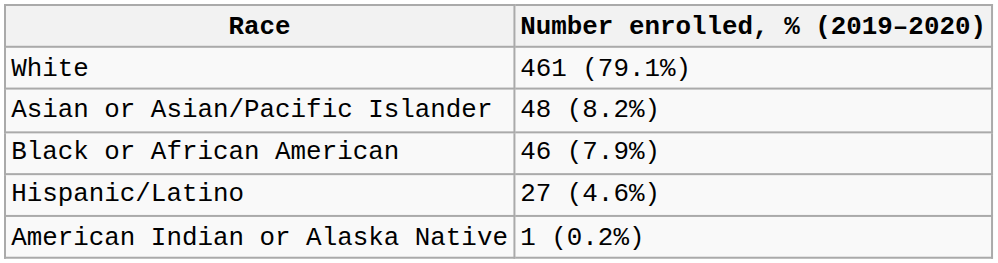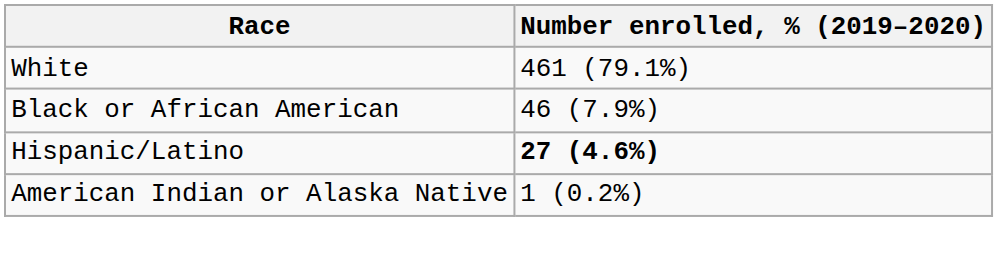 <table class="wikitable">
 <tr>
 <th>Race</th>
 <th>Number enrolled, % (2019–2020)</th>
 </tr>
 <tr>
 <td>White</td>
 <td>461 (79.1%)</td>
 </tr>
 <tr>
-<td>Asian or Asian/Pacific Islander</td>
-<td>48 (8.2%)</td>
-</tr>
-<tr>
 <td>Black or African American</td>
 <td>46 (7.9%)</td>
 </tr>
 <tr>
 <td>Hispanic/Latino</td>
-<td>27 (4.6%)</td>
+<td><strong>27 (4.6%)</strong></td>
 </tr>
 <tr>
 <td>American Indian or Alaska Native</td>
 <td>1 (0.2%)</td>
 </tr>
 </table>
